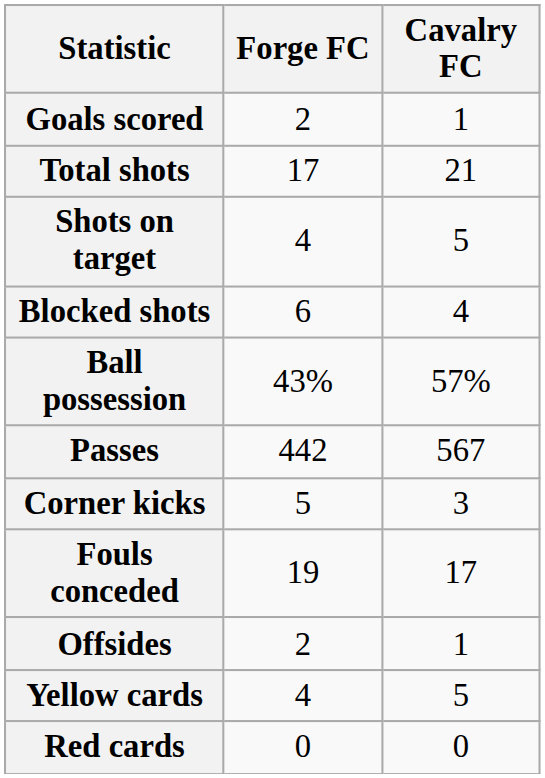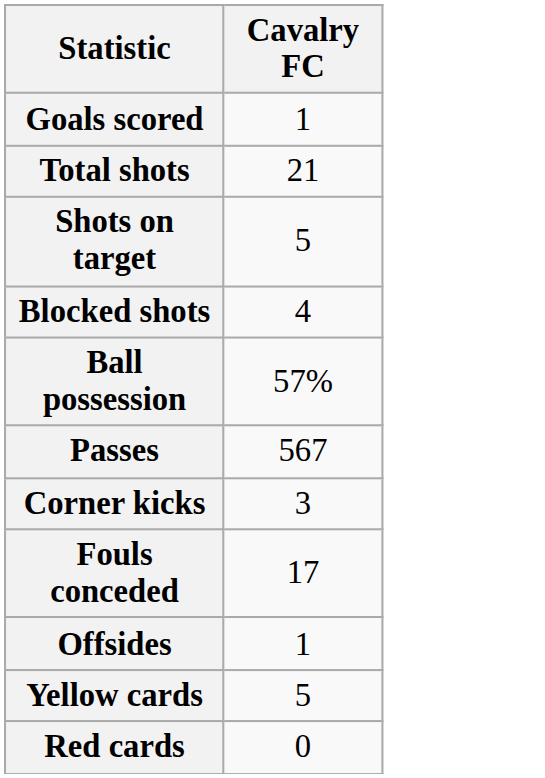 <table class="wikitable plainrowheaders" style="text-align:center">
 <tr>
 <th scope="col" style="width:100px">Statistic</th>
-<th scope="col" style="width:70px">Forge FC</th>
 <th scope="col" style="width:70px">Cavalry FC</th>
 </tr>
 <tr>
 <th scope=row>Goals scored</th>
-<td>2</td>
 <td>1</td>
 </tr>
 <tr>
 <th scope=row>Total shots</th>
-<td>17</td>
 <td>21</td>
 </tr>
 <tr>
 <th scope=row>Shots on target</th>
-<td>4</td>
 <td>5</td>
 </tr>
 <tr>
 <th scope=row>Blocked shots</th>
-<td>6</td>
 <td>4</td>
 </tr>
 <tr>
 <th scope=row>Ball possession</th>
-<td>43%</td>
 <td>57%</td>
 </tr>
 <tr>
 <th scope=row>Passes</th>
-<td>442</td>
 <td>567</td>
 </tr>
 <tr>
 <th scope=row>Corner kicks</th>
-<td>5</td>
 <td>3</td>
 </tr>
 <tr>
 <th scope=row>Fouls conceded</th>
-<td>19</td>
 <td>17</td>
 </tr>
 <tr>
 <th scope=row>Offsides</th>
-<td>2</td>
 <td>1</td>
 </tr>
 <tr>
 <th scope=row>Yellow cards</th>
-<td>4</td>
 <td>5</td>
 </tr>
 <tr>
 <th scope=row>Red cards</th>
 <td>0</td>
-<td>0</td>
 </tr>
 </table>
